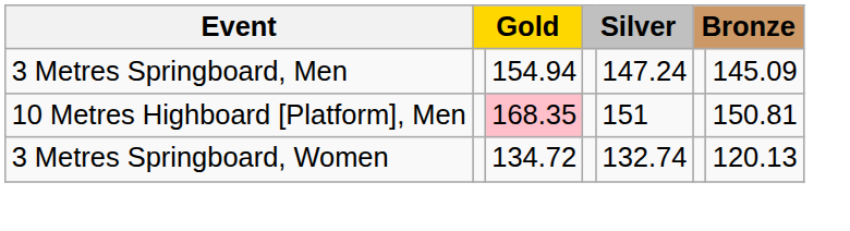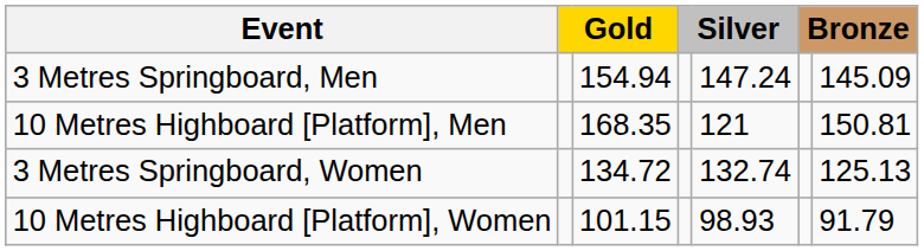 <table class="wikitable">
 <tr>
 <th scope="col">Event</th>
 <th scope="colgroup" colspan="2" style="background-color:gold;">Gold</th>
 <th scope="colgroup" colspan="2" style="background-color:silver;">Silver</th>
 <th scope="colgroup" colspan="2" style="background-color:#cc9966;">Bronze</th>
 </tr>
 <tr>
 <td>3 Metres Springboard, Men</td>
 <td></td>
 <td>154.94</td>
 <td></td>
 <td>147.24</td>
 <td></td>
 <td>145.09</td>
 </tr>
 <tr>
 <td>10 Metres Highboard [Platform], Men</td>
 <td></td>
-<td style="background: pink;">168.35</td>
+<td>168.35</td>
 <td></td>
-<td>151</td>
+<td>121</td>
 <td></td>
 <td>150.81</td>
 </tr>
 <tr>
 <td>3 Metres Springboard, Women</td>
 <td></td>
 <td>134.72</td>
 <td></td>
 <td>132.74</td>
 <td></td>
-<td>120.13</td>
+<td>125.13</td>
+</tr>
+<tr>
+<td>10 Metres Highboard [Platform], Women</td>
+<td></td>
+<td>101.15</td>
+<td></td>
+<td>98.93</td>
+<td></td>
+<td>91.79</td>
 </tr>
 </table>
